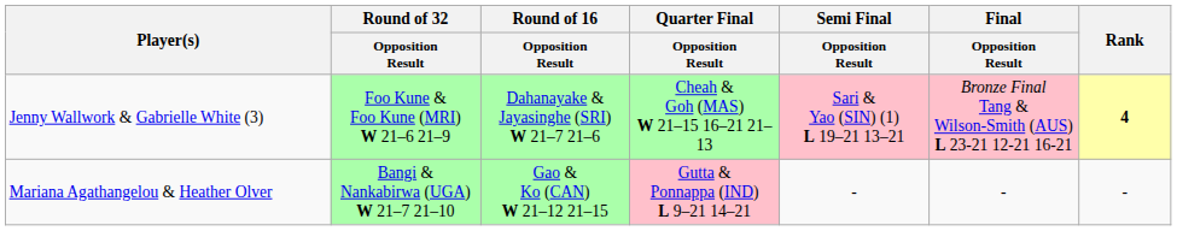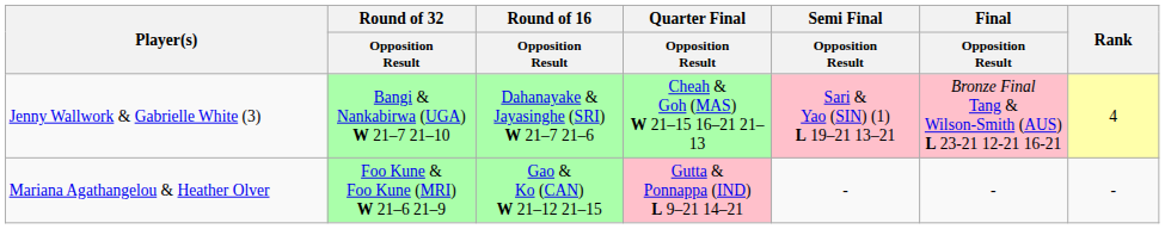 <table class=wikitable style="font-size:90%">
 <tr>
 <th rowspan="2" style="width:280px;">Player(s)</th>
 <th width=125>Round of 32</th>
 <th width=125>Round of 16</th>
 <th width=125>Quarter Final</th>
 <th width=125>Semi Final</th>
 <th width=125>Final</th>
 <th rowspan="2" style="width:75px;">Rank</th>
 </tr>
 <tr>
 <th style="line-height:1em"><small>Opposition<br>Result</small></th>
 <th style="line-height:1em"><small>Opposition<br>Result</small></th>
 <th style="line-height:1em"><small>Opposition<br>Result</small></th>
 <th style="line-height:1em"><small>Opposition<br>Result</small></th>
 <th style="line-height:1em"><small>Opposition<br>Result</small></th>
 </tr>
 <tr>
 <td><a href='#'>Jenny Wallwork</a> & <a href='#'>Gabrielle White</a> (3)</td>
-<td style="text-align:center; background:#afa;"> <a href='#'>Foo Kune</a> &<br><a href='#'>Foo Kune</a> (<a href='#'>MRI</a>)<br><strong>W</strong> 21–6 21–9</td>
+<td style="text-align:center; background:#afa;"> <a href='#'>Bangi</a> &<br><a href='#'>Nankabirwa</a> (<a href='#'>UGA</a>)<br><strong>W</strong> 21–7 21–10</td>
 <td style="text-align:center; background:#afa;"> <a href='#'>Dahanayake</a> &<br><a href='#'>Jayasinghe</a> (<a href='#'>SRI</a>)<br><strong>W</strong> 21–7 21–6</td>
 <td style="text-align:center; background:#afa;"> <a href='#'>Cheah</a> &<br><a href='#'>Goh</a> (<a href='#'>MAS</a>)<br><strong>W</strong> 21–15 16–21 21–13</td>
 <td style="text-align:center; background:pink;"> <a href='#'>Sari</a> &<br><a href='#'>Yao</a> (<a href='#'>SIN</a>) (1)<br><strong>L</strong> 19–21 13–21</td>
 <td style="text-align:center; background:pink;"><em>Bronze Final</em><br> <a href='#'>Tang</a> &<br><a href='#'>Wilson-Smith</a> (<a href='#'>AUS</a>)<br><strong>L</strong> 23-21 12-21 16-21</td>
-<td style="text-align:center; background:#ffa;"><strong>4</strong></td>
+<td style="text-align:center; background:#ffa;">4</td>
 </tr>
 <tr>
 <td><a href='#'>Mariana Agathangelou</a> & <a href='#'>Heather Olver</a></td>
-<td style="text-align:center; background:#afa;"> <a href='#'>Bangi</a> &<br><a href='#'>Nankabirwa</a> (<a href='#'>UGA</a>)<br><strong>W</strong> 21–7 21–10</td>
+<td style="text-align:center; background:#afa;"> <a href='#'>Foo Kune</a> &<br><a href='#'>Foo Kune</a> (<a href='#'>MRI</a>)<br><strong>W</strong> 21–6 21–9</td>
 <td style="text-align:center; background:#afa;"> <a href='#'>Gao</a> &<br><a href='#'>Ko</a> (<a href='#'>CAN</a>)<br><strong>W</strong> 21–12 21–15</td>
 <td style="text-align:center; background:pink;"> <a href='#'>Gutta</a> &<br><a href='#'>Ponnappa</a> (<a href='#'>IND</a>)<br><strong>L</strong> 9–21 14–21</td>
 <td style="text-align:center;">-</td>
 <td style="text-align:center;">-</td>
 <td style="text-align:center;">-</td>
 </tr>
 </table>
